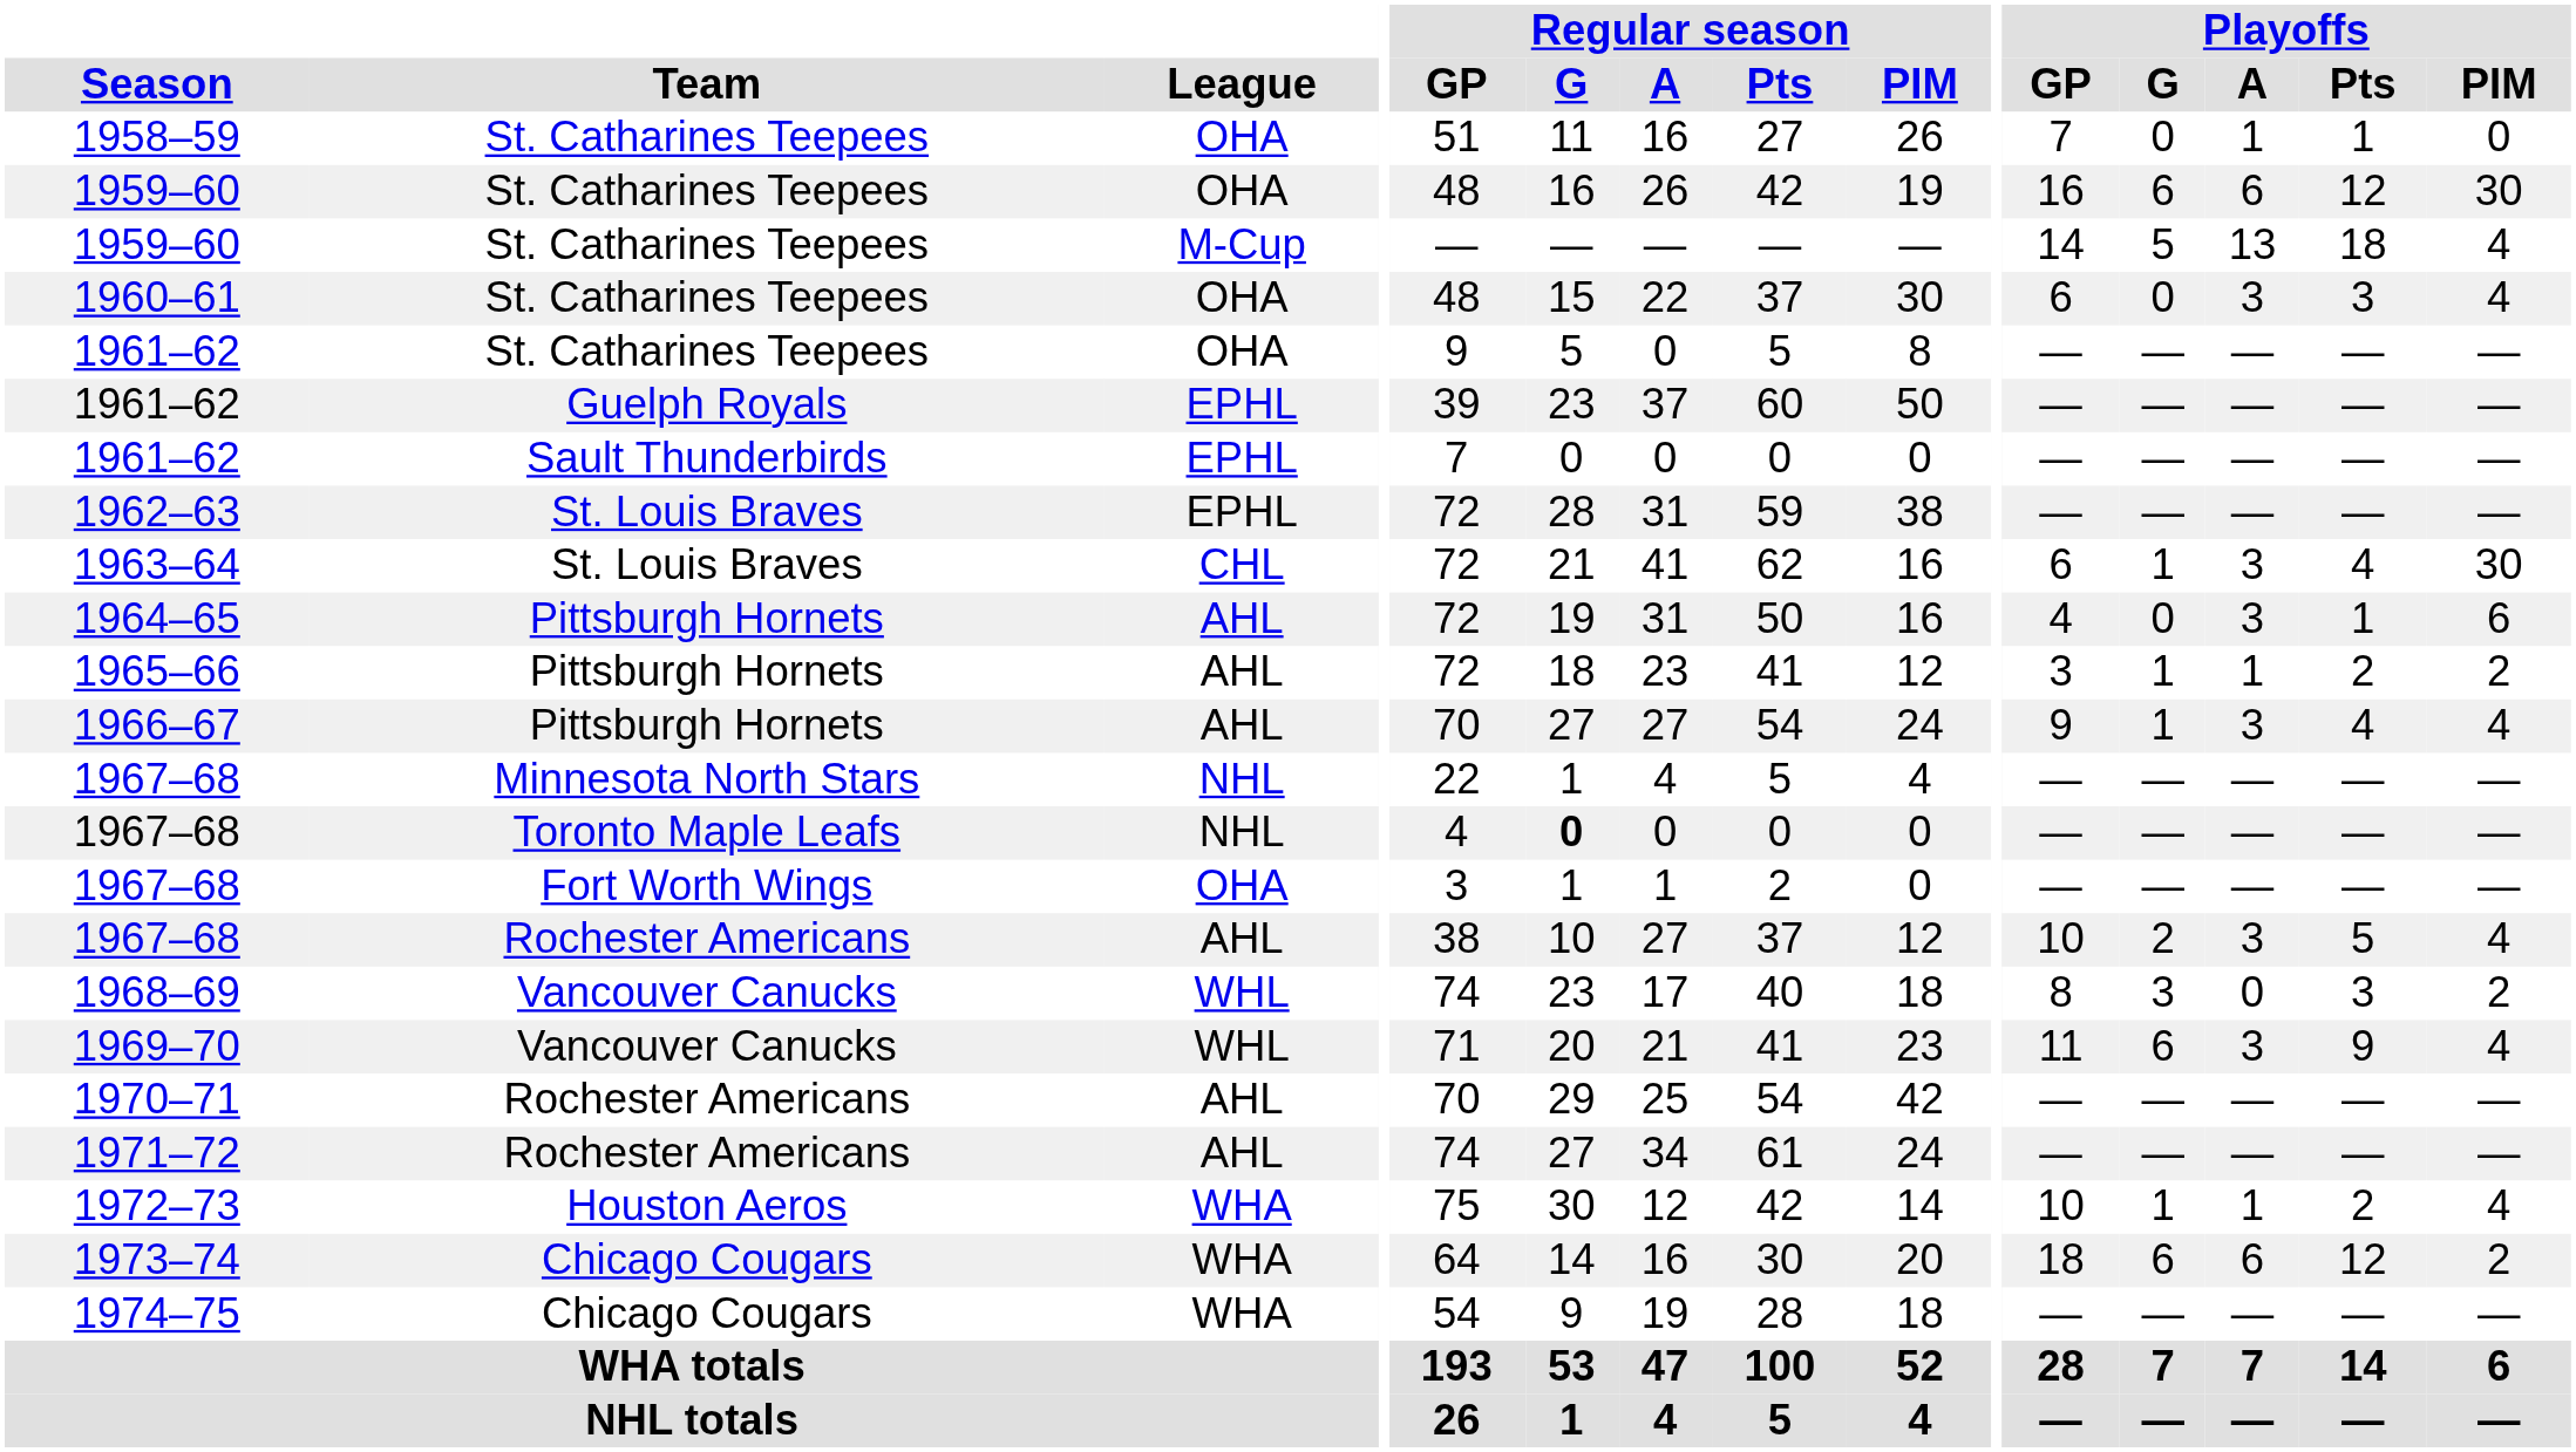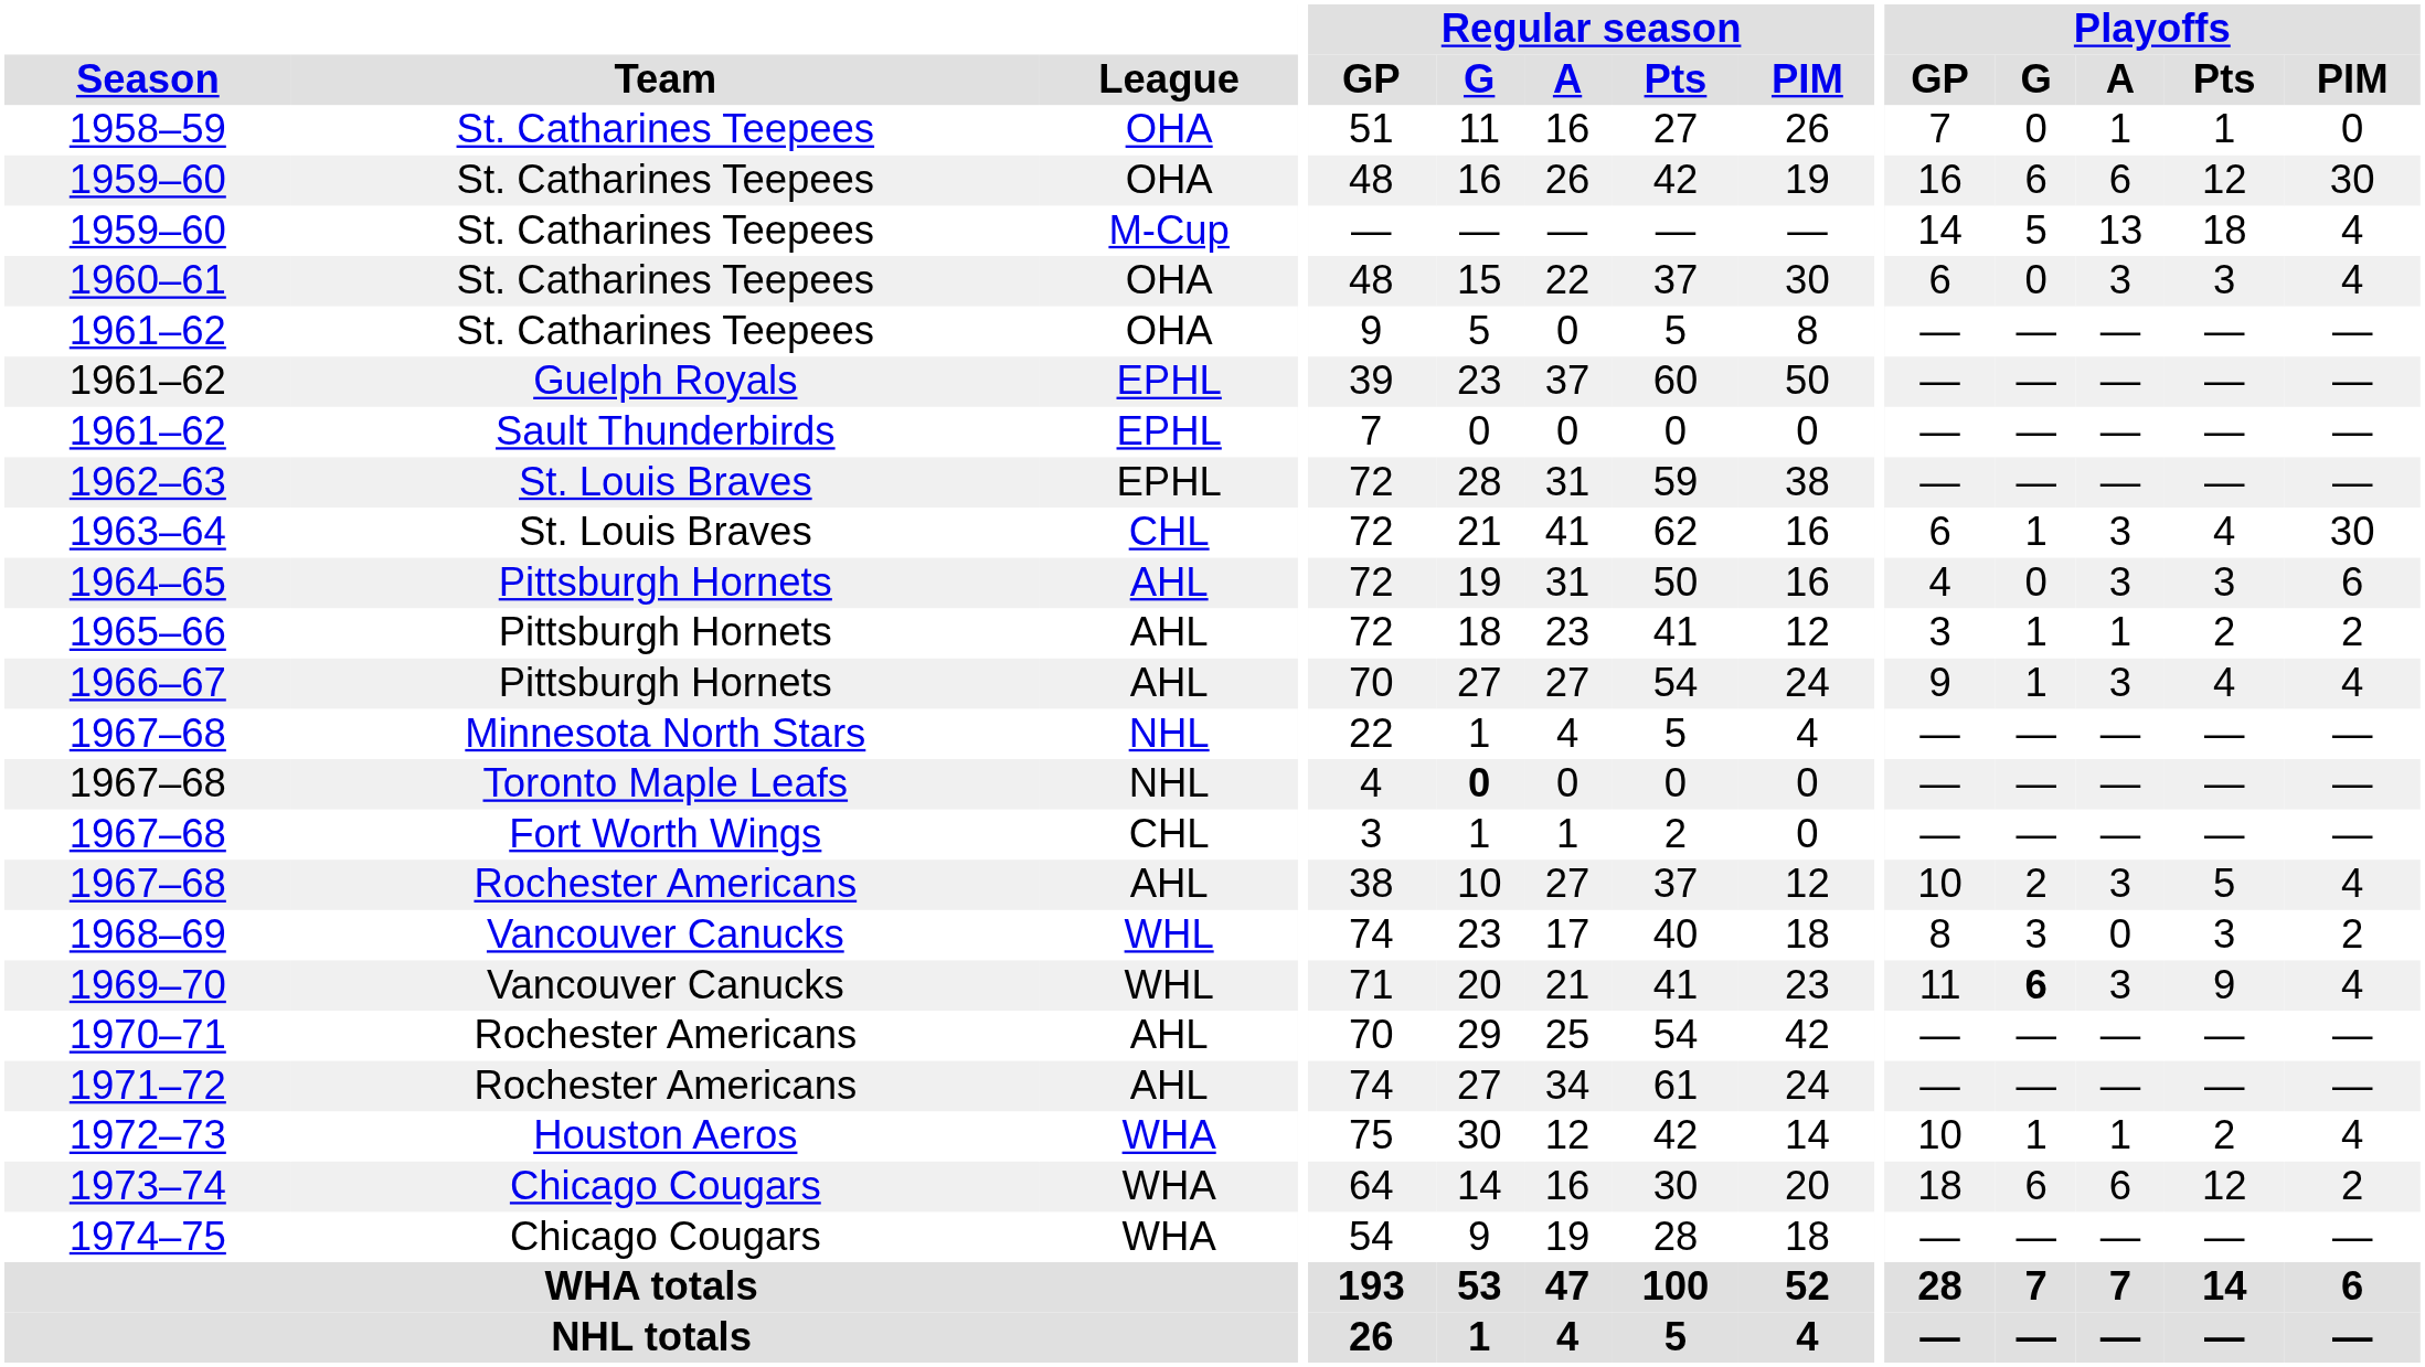 <table border="0" cellpadding="1" cellspacing="0" style="text-align:center; width:60em">
 <tr bgcolor="#e0e0e0">
 <th colspan="3" bgcolor="#ffffff"></th>
 <th rowspan="100" bgcolor="#ffffff"></th>
 <th colspan="5"><a href='#'>Regular season</a></th>
 <th rowspan="100" bgcolor="#ffffff"></th>
 <th colspan="5"><a href='#'>Playoffs</a></th>
 </tr>
 <tr bgcolor="#e0e0e0">
 <th><a href='#'>Season</a></th>
 <th>Team</th>
 <th>League</th>
 <th>GP</th>
 <th><a href='#'>G</a></th>
 <th><a href='#'>A</a></th>
 <th><a href='#'>Pts</a></th>
 <th><a href='#'>PIM</a></th>
 <th>GP</th>
 <th>G</th>
 <th>A</th>
 <th>Pts</th>
 <th>PIM</th>
 </tr>
 <tr>
 <td><a href='#'>1958–59</a></td>
 <td><a href='#'>St. Catharines Teepees</a></td>
 <td><a href='#'>OHA</a></td>
 <td>51</td>
 <td>11</td>
 <td>16</td>
 <td>27</td>
 <td>26</td>
 <td>7</td>
 <td>0</td>
 <td>1</td>
 <td>1</td>
 <td>0</td>
 </tr>
 <tr bgcolor="#f0f0f0">
 <td><a href='#'>1959–60</a></td>
 <td>St. Catharines Teepees</td>
 <td>OHA</td>
 <td>48</td>
 <td>16</td>
 <td>26</td>
 <td>42</td>
 <td>19</td>
 <td>16</td>
 <td>6</td>
 <td>6</td>
 <td>12</td>
 <td>30</td>
 </tr>
 <tr>
 <td><a href='#'>1959–60</a></td>
 <td>St. Catharines Teepees</td>
 <td><a href='#'>M-Cup</a></td>
 <td>—</td>
 <td>—</td>
 <td>—</td>
 <td>—</td>
 <td>—</td>
 <td>14</td>
 <td>5</td>
 <td>13</td>
 <td>18</td>
 <td>4</td>
 </tr>
 <tr bgcolor="#f0f0f0">
 <td><a href='#'>1960–61</a></td>
 <td>St. Catharines Teepees</td>
 <td>OHA</td>
 <td>48</td>
 <td>15</td>
 <td>22</td>
 <td>37</td>
 <td>30</td>
 <td>6</td>
 <td>0</td>
 <td>3</td>
 <td>3</td>
 <td>4</td>
 </tr>
 <tr>
 <td><a href='#'>1961–62</a></td>
 <td>St. Catharines Teepees</td>
 <td>OHA</td>
 <td>9</td>
 <td>5</td>
 <td>0</td>
 <td>5</td>
 <td>8</td>
 <td>—</td>
 <td>—</td>
 <td>—</td>
 <td>—</td>
 <td>—</td>
 </tr>
 <tr bgcolor="#f0f0f0">
 <td>1961–62</td>
 <td><a href='#'>Guelph Royals</a></td>
 <td><a href='#'>EPHL</a></td>
 <td>39</td>
 <td>23</td>
 <td>37</td>
 <td>60</td>
 <td>50</td>
 <td>—</td>
 <td>—</td>
 <td>—</td>
 <td>—</td>
 <td>—</td>
 </tr>
 <tr>
 <td><a href='#'>1961–62</a></td>
 <td><a href='#'>Sault Thunderbirds</a></td>
 <td><a href='#'>EPHL</a></td>
 <td>7</td>
 <td>0</td>
 <td>0</td>
 <td>0</td>
 <td>0</td>
 <td>—</td>
 <td>—</td>
 <td>—</td>
 <td>—</td>
 <td>—</td>
 </tr>
 <tr bgcolor="#f0f0f0">
 <td><a href='#'>1962–63</a></td>
 <td><a href='#'>St. Louis Braves</a></td>
 <td>EPHL</td>
 <td>72</td>
 <td>28</td>
 <td>31</td>
 <td>59</td>
 <td>38</td>
 <td>—</td>
 <td>—</td>
 <td>—</td>
 <td>—</td>
 <td>—</td>
 </tr>
 <tr>
 <td><a href='#'>1963–64</a></td>
 <td>St. Louis Braves</td>
 <td><a href='#'>CHL</a></td>
 <td>72</td>
 <td>21</td>
 <td>41</td>
 <td>62</td>
 <td>16</td>
 <td>6</td>
 <td>1</td>
 <td>3</td>
 <td>4</td>
 <td>30</td>
 </tr>
 <tr bgcolor="#f0f0f0">
 <td><a href='#'>1964–65</a></td>
 <td><a href='#'>Pittsburgh Hornets</a></td>
 <td><a href='#'>AHL</a></td>
 <td>72</td>
 <td>19</td>
 <td>31</td>
 <td>50</td>
 <td>16</td>
 <td>4</td>
 <td>0</td>
 <td>3</td>
-<td>1</td>
+<td>3</td>
 <td>6</td>
 </tr>
 <tr>
 <td><a href='#'>1965–66</a></td>
 <td>Pittsburgh Hornets</td>
 <td>AHL</td>
 <td>72</td>
 <td>18</td>
 <td>23</td>
 <td>41</td>
 <td>12</td>
 <td>3</td>
 <td>1</td>
 <td>1</td>
 <td>2</td>
 <td>2</td>
 </tr>
 <tr bgcolor="#f0f0f0">
 <td><a href='#'>1966–67</a></td>
 <td>Pittsburgh Hornets</td>
 <td>AHL</td>
 <td>70</td>
 <td>27</td>
 <td>27</td>
 <td>54</td>
 <td>24</td>
 <td>9</td>
 <td>1</td>
 <td>3</td>
 <td>4</td>
 <td>4</td>
 </tr>
 <tr>
 <td><a href='#'>1967–68</a></td>
 <td><a href='#'>Minnesota North Stars</a></td>
 <td><a href='#'>NHL</a></td>
 <td>22</td>
 <td>1</td>
 <td>4</td>
 <td>5</td>
 <td>4</td>
 <td>—</td>
 <td>—</td>
 <td>—</td>
 <td>—</td>
 <td>—</td>
 </tr>
 <tr bgcolor="#f0f0f0">
 <td>1967–68</td>
 <td><a href='#'>Toronto Maple Leafs</a></td>
 <td>NHL</td>
 <td>4</td>
 <td><strong>0</strong></td>
 <td>0</td>
 <td>0</td>
 <td>0</td>
 <td>—</td>
 <td>—</td>
 <td>—</td>
 <td>—</td>
 <td>—</td>
 </tr>
 <tr>
 <td><a href='#'>1967–68</a></td>
 <td><a href='#'>Fort Worth Wings</a></td>
-<td><a href='#'>OHA</a></td>
+<td>CHL</td>
 <td>3</td>
 <td>1</td>
 <td>1</td>
 <td>2</td>
 <td>0</td>
 <td>—</td>
 <td>—</td>
 <td>—</td>
 <td>—</td>
 <td>—</td>
 </tr>
 <tr bgcolor="#f0f0f0">
 <td><a href='#'>1967–68</a></td>
 <td><a href='#'>Rochester Americans</a></td>
 <td>AHL</td>
 <td>38</td>
 <td>10</td>
 <td>27</td>
 <td>37</td>
 <td>12</td>
 <td>10</td>
 <td>2</td>
 <td>3</td>
 <td>5</td>
 <td>4</td>
 </tr>
 <tr>
 <td><a href='#'>1968–69</a></td>
 <td><a href='#'>Vancouver Canucks</a></td>
 <td><a href='#'>WHL</a></td>
 <td>74</td>
 <td>23</td>
 <td>17</td>
 <td>40</td>
 <td>18</td>
 <td>8</td>
 <td>3</td>
 <td>0</td>
 <td>3</td>
 <td>2</td>
 </tr>
 <tr bgcolor="#f0f0f0">
 <td><a href='#'>1969–70</a></td>
 <td>Vancouver Canucks</td>
 <td>WHL</td>
 <td>71</td>
 <td>20</td>
 <td>21</td>
 <td>41</td>
 <td>23</td>
 <td>11</td>
-<td>6</td>
+<td><strong>6</strong></td>
 <td>3</td>
 <td>9</td>
 <td>4</td>
 </tr>
 <tr>
 <td><a href='#'>1970–71</a></td>
 <td>Rochester Americans</td>
 <td>AHL</td>
 <td>70</td>
 <td>29</td>
 <td>25</td>
 <td>54</td>
 <td>42</td>
 <td>—</td>
 <td>—</td>
 <td>—</td>
 <td>—</td>
 <td>—</td>
 </tr>
 <tr bgcolor="#f0f0f0">
 <td><a href='#'>1971–72</a></td>
 <td>Rochester Americans</td>
 <td>AHL</td>
 <td>74</td>
 <td>27</td>
 <td>34</td>
 <td>61</td>
 <td>24</td>
 <td>—</td>
 <td>—</td>
 <td>—</td>
 <td>—</td>
 <td>—</td>
 </tr>
 <tr>
 <td><a href='#'>1972–73</a></td>
 <td><a href='#'>Houston Aeros</a></td>
 <td><a href='#'>WHA</a></td>
 <td>75</td>
 <td>30</td>
 <td>12</td>
 <td>42</td>
 <td>14</td>
 <td>10</td>
 <td>1</td>
 <td>1</td>
 <td>2</td>
 <td>4</td>
 </tr>
 <tr bgcolor="#f0f0f0">
 <td><a href='#'>1973–74</a></td>
 <td><a href='#'>Chicago Cougars</a></td>
 <td>WHA</td>
 <td>64</td>
 <td>14</td>
 <td>16</td>
 <td>30</td>
 <td>20</td>
 <td>18</td>
 <td>6</td>
 <td>6</td>
 <td>12</td>
 <td>2</td>
 </tr>
 <tr>
 <td><a href='#'>1974–75</a></td>
 <td>Chicago Cougars</td>
 <td>WHA</td>
 <td>54</td>
 <td>9</td>
 <td>19</td>
 <td>28</td>
 <td>18</td>
 <td>—</td>
 <td>—</td>
 <td>—</td>
 <td>—</td>
 <td>—</td>
 </tr>
 <tr bgcolor="#e0e0e0">
 <th colspan="3">WHA totals</th>
 <th>193</th>
 <th>53</th>
 <th>47</th>
 <th>100</th>
 <th>52</th>
 <th>28</th>
 <th>7</th>
 <th>7</th>
 <th>14</th>
 <th>6</th>
 </tr>
 <tr bgcolor="#e0e0e0">
 <th colspan="3">NHL totals</th>
 <th>26</th>
 <th>1</th>
 <th>4</th>
 <th>5</th>
 <th>4</th>
 <th>—</th>
 <th>—</th>
 <th>—</th>
 <th>—</th>
 <th>—</th>
 </tr>
 </table>
